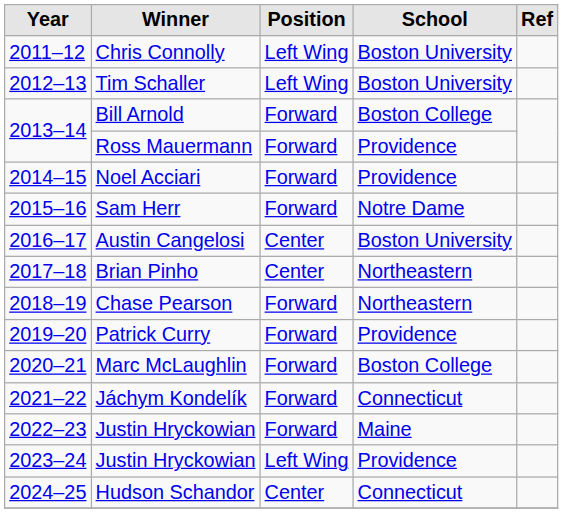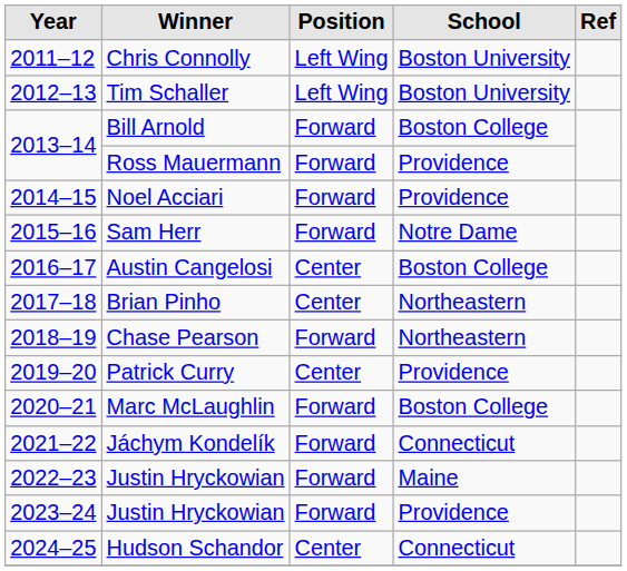 <table class="wikitable sortable">
 <tr>
 <th style="background:#e5e5e5;">Year</th>
 <th style="background:#e5e5e5;">Winner</th>
 <th style="background:#e5e5e5;">Position</th>
 <th style="background:#e5e5e5;">School</th>
 <th style="background:#e5e5e5;">Ref</th>
 </tr>
 <tr>
 <td><a href='#'>2011–12</a></td>
 <td><a href='#'>Chris Connolly</a></td>
 <td><a href='#'>Left Wing</a></td>
 <td><a href='#'>Boston University</a></td>
 <td></td>
 </tr>
 <tr>
 <td><a href='#'>2012–13</a></td>
 <td><a href='#'>Tim Schaller</a></td>
 <td><a href='#'>Left Wing</a></td>
 <td><a href='#'>Boston University</a></td>
 <td></td>
 </tr>
 <tr>
 <td rowspan=2><a href='#'>2013–14</a></td>
 <td><a href='#'>Bill Arnold</a></td>
 <td><a href='#'>Forward</a></td>
 <td><a href='#'>Boston College</a></td>
 <td rowspan=2></td>
 </tr>
 <tr>
 <td><a href='#'>Ross Mauermann</a></td>
 <td><a href='#'>Forward</a></td>
 <td><a href='#'>Providence</a></td>
 </tr>
 <tr>
 <td><a href='#'>2014–15</a></td>
 <td><a href='#'>Noel Acciari</a></td>
 <td><a href='#'>Forward</a></td>
 <td><a href='#'>Providence</a></td>
 <td></td>
 </tr>
 <tr>
 <td><a href='#'>2015–16</a></td>
 <td><a href='#'>Sam Herr</a></td>
 <td><a href='#'>Forward</a></td>
 <td><a href='#'>Notre Dame</a></td>
 <td></td>
 </tr>
 <tr>
 <td><a href='#'>2016–17</a></td>
 <td><a href='#'>Austin Cangelosi</a></td>
 <td><a href='#'>Center</a></td>
-<td><a href='#'>Boston University</a></td>
+<td><a href='#'>Boston College</a></td>
 <td></td>
 </tr>
 <tr>
 <td><a href='#'>2017–18</a></td>
 <td><a href='#'>Brian Pinho</a></td>
 <td><a href='#'>Center</a></td>
 <td><a href='#'>Northeastern</a></td>
 <td></td>
 </tr>
 <tr>
 <td><a href='#'>2018–19</a></td>
 <td><a href='#'>Chase Pearson</a></td>
 <td><a href='#'>Forward</a></td>
 <td><a href='#'>Northeastern</a></td>
 <td></td>
 </tr>
 <tr>
 <td><a href='#'>2019–20</a></td>
 <td><a href='#'>Patrick Curry</a></td>
-<td><a href='#'>Forward</a></td>
+<td><a href='#'>Center</a></td>
 <td><a href='#'>Providence</a></td>
 <td></td>
 </tr>
 <tr>
 <td><a href='#'>2020–21</a></td>
 <td><a href='#'>Marc McLaughlin</a></td>
 <td><a href='#'>Forward</a></td>
 <td><a href='#'>Boston College</a></td>
 <td></td>
 </tr>
 <tr>
 <td><a href='#'>2021–22</a></td>
 <td><a href='#'>Jáchym Kondelík</a></td>
 <td><a href='#'>Forward</a></td>
 <td><a href='#'>Connecticut</a></td>
 <td></td>
 </tr>
 <tr>
 <td><a href='#'>2022–23</a></td>
 <td><a href='#'>Justin Hryckowian</a></td>
 <td><a href='#'>Forward</a></td>
 <td><a href='#'>Maine</a></td>
 <td></td>
 </tr>
 <tr>
 <td><a href='#'>2023–24</a></td>
 <td><a href='#'>Justin Hryckowian</a></td>
-<td><a href='#'>Left Wing</a></td>
+<td><a href='#'>Forward</a></td>
 <td><a href='#'>Providence</a></td>
 <td></td>
 </tr>
 <tr>
 <td><a href='#'>2024–25</a></td>
 <td><a href='#'>Hudson Schandor</a></td>
 <td><a href='#'>Center</a></td>
 <td><a href='#'>Connecticut</a></td>
 <td></td>
 </tr>
 <tr>
 </tr>
 </table>
